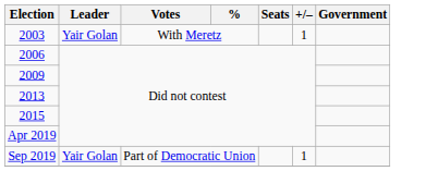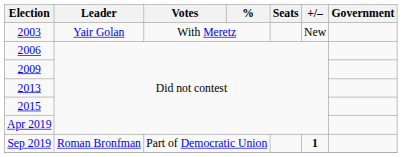 <table class=wikitable style=text-align:center>
 <tr>
 <th>Election</th>
 <th>Leader</th>
 <th>Votes</th>
 <th>%</th>
 <th>Seats</th>
 <th>+/–</th>
 <th>Government</th>
 </tr>
 <tr>
 <td><a href='#'>2003</a></td>
 <td><a href='#'>Yair Golan</a></td>
 <td colspan=2>With <a href='#'>Meretz</a></td>
 <td></td>
-<td> 1</td>
+<td>New</td>
 <td></td>
 </tr>
 <tr>
 <td><a href='#'>2006</a></td>
 <td colspan=5 rowspan=5>Did not contest</td>
 <td></td>
 </tr>
 <tr>
 <td><a href='#'>2009</a></td>
 <td></td>
 </tr>
 <tr>
 <td><a href='#'>2013</a></td>
 <td></td>
 </tr>
 <tr>
 <td><a href='#'>2015</a></td>
 <td></td>
 </tr>
 <tr>
 <td><a href='#'>Apr 2019</a></td>
 <td></td>
 </tr>
 <tr>
 <td><a href='#'>Sep 2019</a></td>
-<td><a href='#'>Yair Golan</a></td>
+<td><a href='#'>Roman Bronfman</a></td>
 <td colspan=2>Part of <a href='#'>Democratic Union</a></td>
 <td></td>
-<td> 1</td>
+<td><strong> 1</strong></td>
 <td></td>
 </tr>
 <tr>
 </tr>
 </table>
